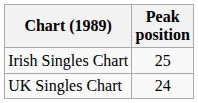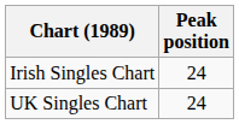 <table class="wikitable sortable">
 <tr>
 <th>Chart (1989)</th>
 <th>Peak<br>position</th>
 </tr>
 <tr>
 <td align="left">Irish Singles Chart</td>
-<td style="text-align:center;">25</td>
+<td style="text-align:center;">24</td>
 </tr>
 <tr>
 <td align="left">UK Singles Chart</td>
 <td style="text-align:center;">24</td>
 </tr>
 </table>
